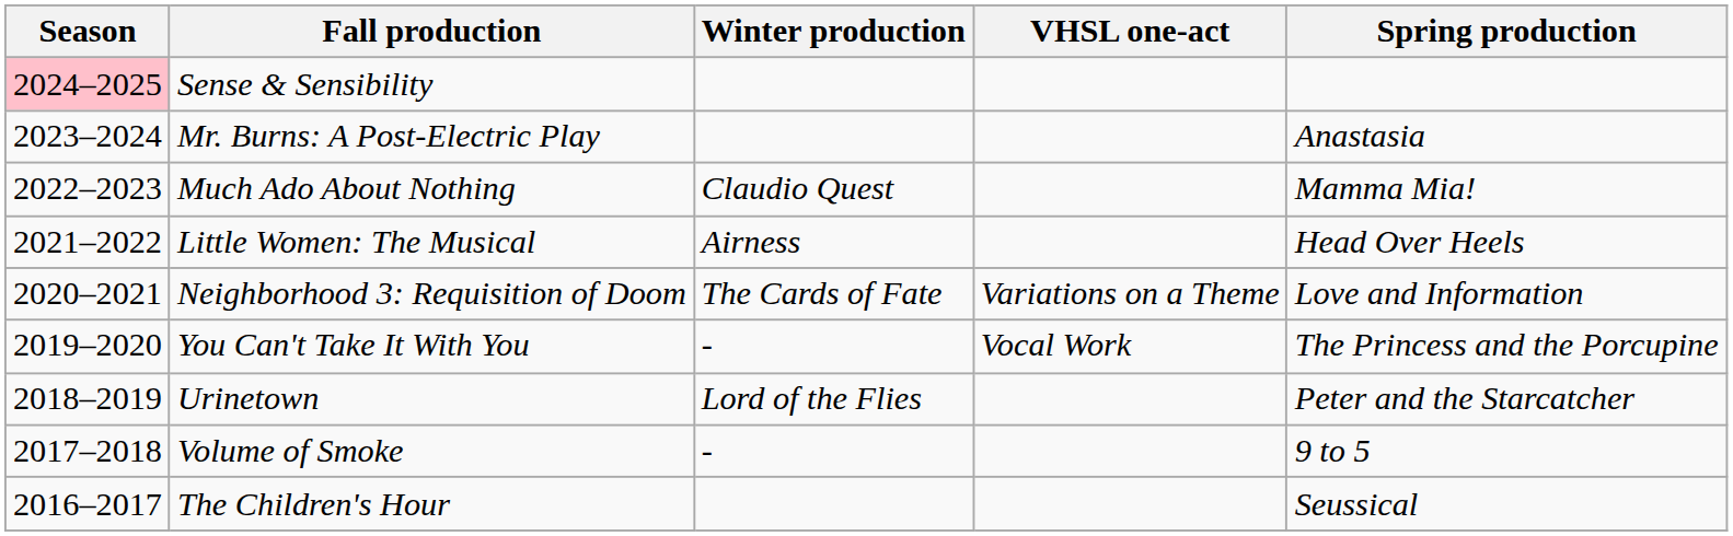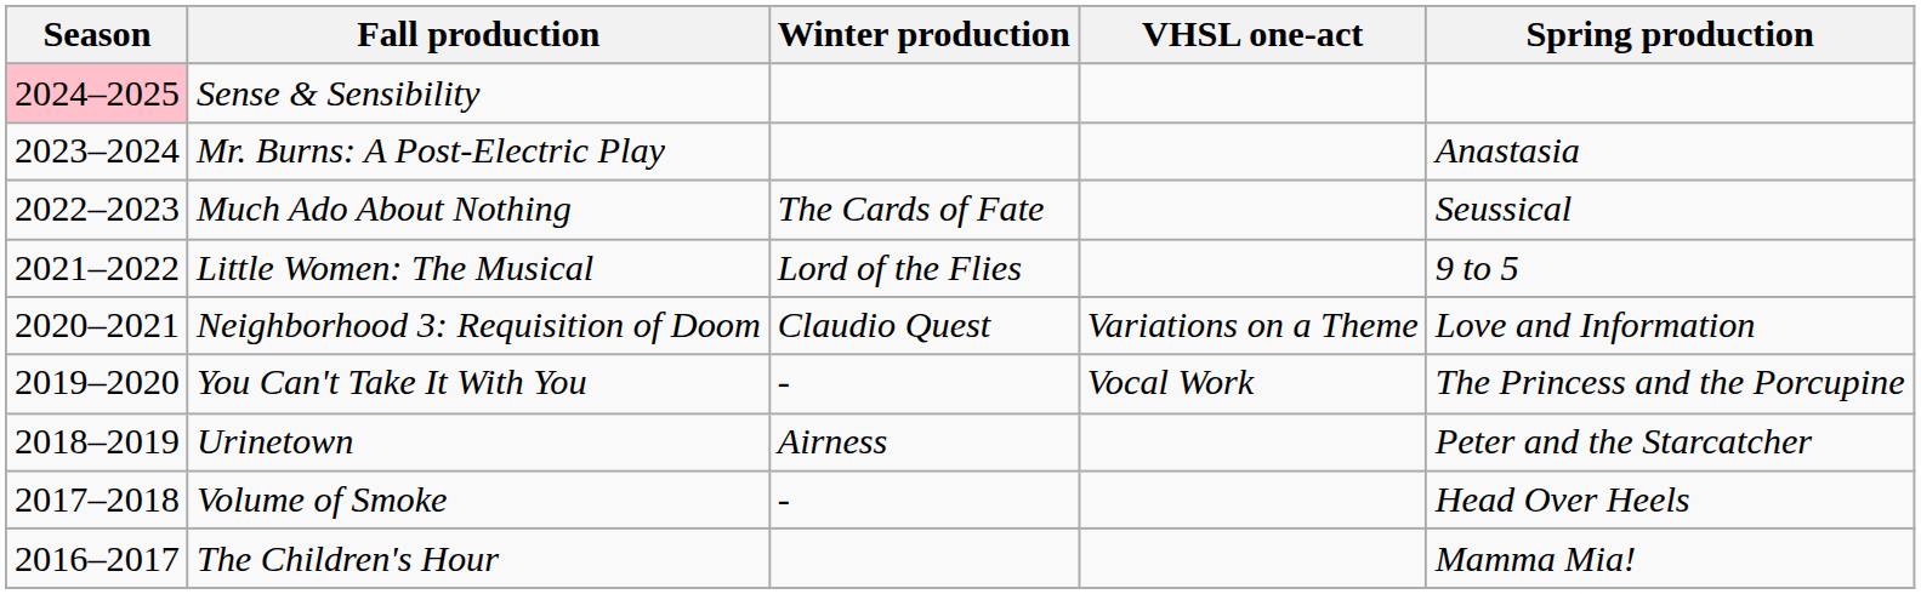 <table class="wikitable">
 <tr>
 <th>Season</th>
 <th>Fall production</th>
 <th>Winter production</th>
 <th>VHSL one-act</th>
 <th>Spring production</th>
 </tr>
 <tr>
 <td style="background: pink;">2024–2025</td>
 <td><em>Sense & Sensibility</em></td>
 <td></td>
 <td></td>
 <td></td>
 </tr>
 <tr>
 <td>2023–2024</td>
 <td><em>Mr. Burns: A Post-Electric Play</em></td>
 <td></td>
 <td></td>
 <td><em>Anastasia</em></td>
 </tr>
 <tr>
 <td>2022–2023</td>
 <td><em>Much Ado About Nothing</em></td>
-<td><em>Claudio Quest</em></td>
+<td><em>The Cards of Fate</em></td>
 <td></td>
-<td><em>Mamma Mia!</em></td>
+<td><em>Seussical</em></td>
 </tr>
 <tr>
 <td>2021–2022</td>
 <td><em>Little Women: The Musical</em></td>
-<td><em>Airness</em></td>
+<td><em>Lord of the Flies</em></td>
 <td></td>
-<td><em>Head Over Heels</em></td>
+<td><em>9 to 5</em></td>
 </tr>
 <tr>
 <td>2020–2021</td>
 <td><em>Neighborhood 3: Requisition of Doom</em></td>
-<td><em>The Cards of Fate</em></td>
+<td><em>Claudio Quest</em></td>
 <td><em>Variations on a Theme</em></td>
 <td><em>Love and Information</em></td>
 </tr>
 <tr>
 <td>2019–2020</td>
 <td><em>You Can't Take It With You</em></td>
 <td>-</td>
 <td><em>Vocal Work</em></td>
 <td><em>The Princess and the Porcupine</em></td>
 </tr>
 <tr>
 <td>2018–2019</td>
 <td><em>Urinetown</em></td>
-<td><em>Lord of the Flies</em></td>
+<td><em>Airness</em></td>
 <td></td>
 <td><em>Peter and the Starcatcher</em></td>
 </tr>
 <tr>
 <td>2017–2018</td>
 <td><em>Volume of Smoke</em></td>
 <td>-</td>
 <td></td>
-<td><em>9 to 5</em></td>
+<td><em>Head Over Heels</em></td>
 </tr>
 <tr>
 <td>2016–2017</td>
 <td><em>The Children's Hour</em></td>
 <td></td>
 <td></td>
-<td><em>Seussical</em></td>
+<td><em>Mamma Mia!</em></td>
 </tr>
 </table>
